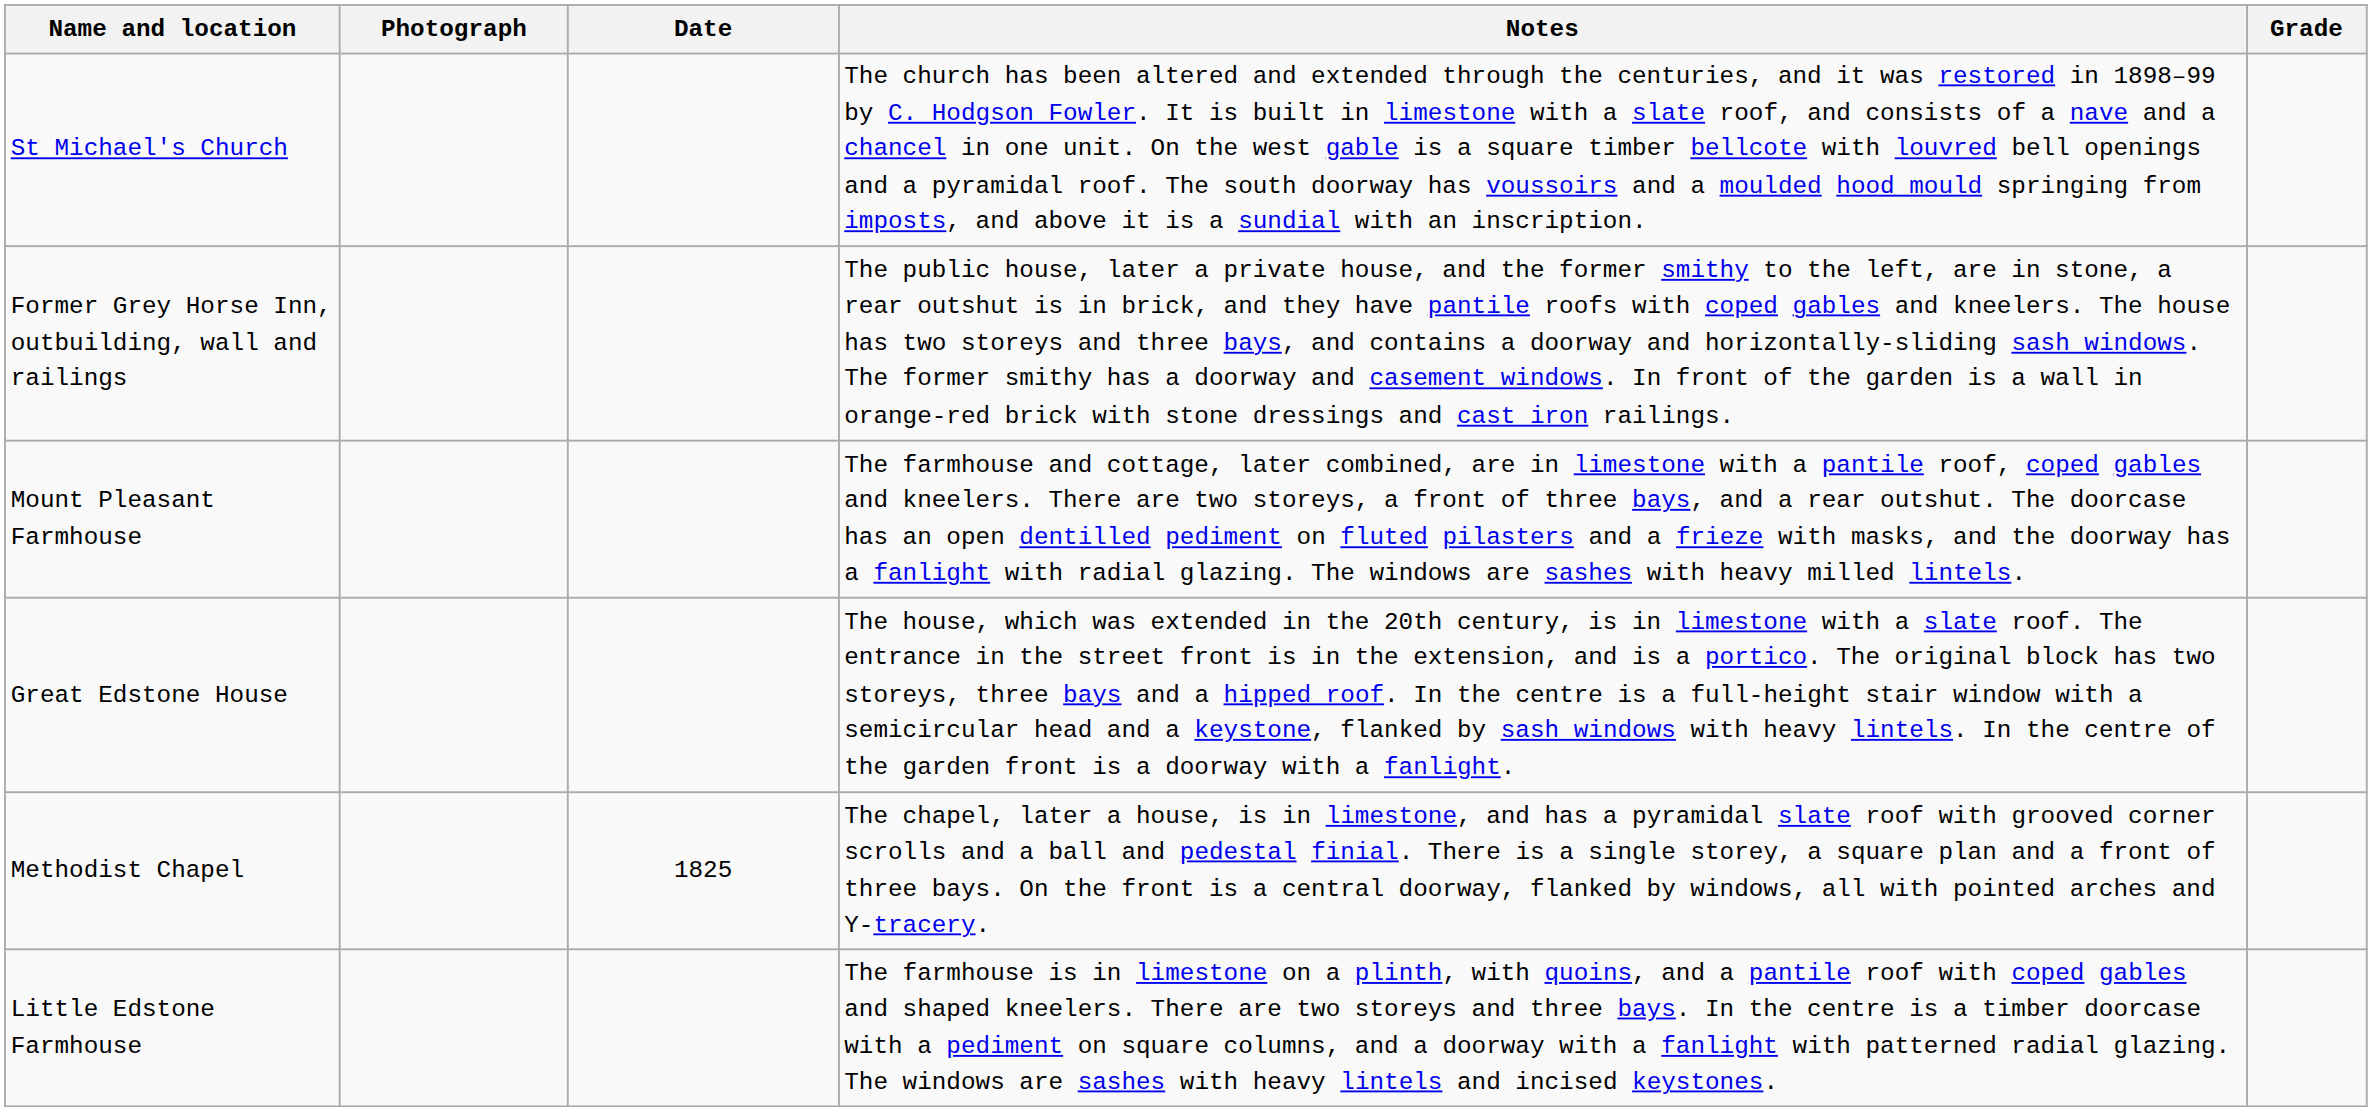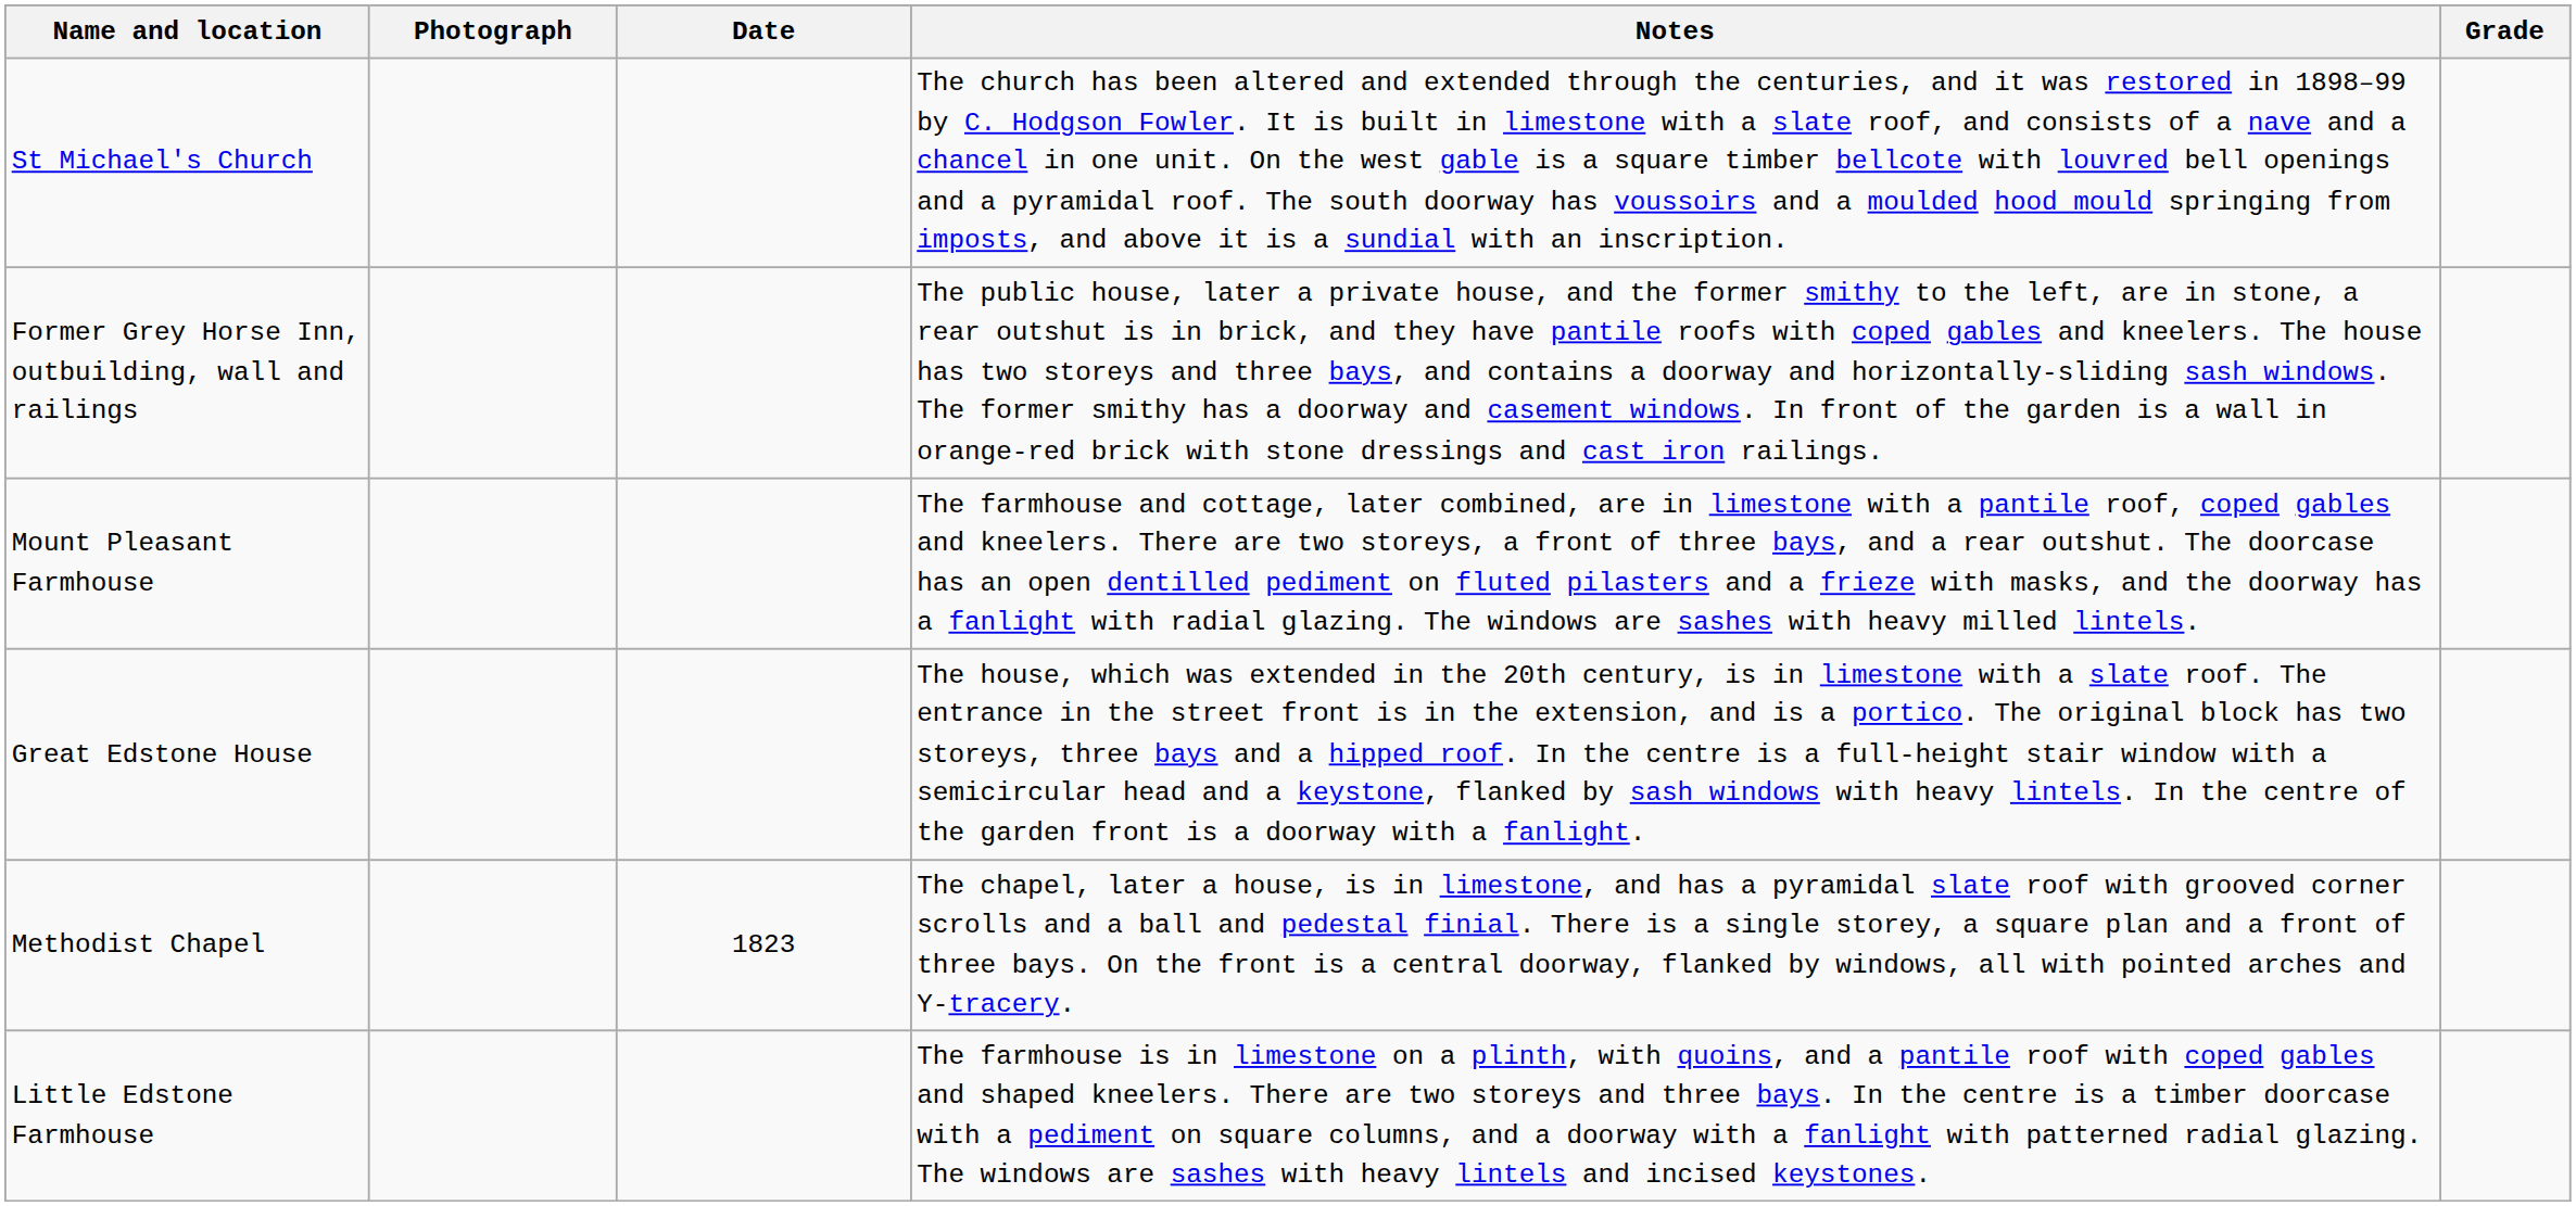 <table class="wikitable sortable plainrowheaders" style="width:100%; border:0px; text-align:left; line-height:150%">
 <tr>
 <th scope="col"  style="width:150px">Name and location</th>
 <th scope="col"  style="width:100px" class="unsortable">Photograph</th>
 <th scope="col"  style="width:120px">Date</th>
 <th scope="col"  style="width:650px" class="unsortable">Notes</th>
 <th scope="col"  style="width:50px">Grade</th>
 </tr>
 <tr>
 <td><a href='#'>St Michael's Church</a><br><small></small></td>
 <td></td>
 <td align="center"></td>
 <td>The church has been altered and extended through the centuries, and it was <a href='#'>restored</a> in 1898–99 by <a href='#'>C. Hodgson Fowler</a>.  It is built in <a href='#'>limestone</a> with a <a href='#'>slate</a> roof, and consists of a <a href='#'>nave</a> and a <a href='#'>chancel</a> in one unit.  On the west <a href='#'>gable</a> is a square timber <a href='#'>bellcote</a> with <a href='#'>louvred</a> bell openings and a pyramidal roof.  The south doorway has <a href='#'>voussoirs</a> and a <a href='#'>moulded</a> <a href='#'>hood mould</a> springing from <a href='#'>imposts</a>, and above it is a <a href='#'>sundial</a> with an inscription.</td>
 <td align="center" ></td>
 </tr>
 <tr>
 <td>Former Grey Horse Inn, outbuilding, wall and railings<br><small></small></td>
 <td></td>
 <td align="center"></td>
 <td>The public house, later a private house, and the former <a href='#'>smithy</a> to the left, are in stone, a rear outshut is in brick, and they have <a href='#'>pantile</a> roofs with <a href='#'>coped</a> <a href='#'>gables</a> and kneelers.  The house has two storeys and three <a href='#'>bays</a>, and contains a doorway and horizontally-sliding <a href='#'>sash windows</a>.  The former smithy has a doorway and <a href='#'>casement windows</a>.  In front of the garden is a wall in orange-red brick with stone dressings and <a href='#'>cast iron</a> railings.</td>
 <td align="center" ></td>
 </tr>
 <tr>
 <td>Mount Pleasant Farmhouse<br><small></small></td>
 <td></td>
 <td align="center"></td>
 <td>The farmhouse and cottage, later combined, are in <a href='#'>limestone</a> with a <a href='#'>pantile</a> roof, <a href='#'>coped</a> <a href='#'>gables</a> and kneelers.  There are two storeys, a front of three <a href='#'>bays</a>, and a rear outshut.  The doorcase has an open <a href='#'>dentilled</a> <a href='#'>pediment</a> on <a href='#'>fluted</a> <a href='#'>pilasters</a> and a <a href='#'>frieze</a> with masks, and the doorway has a <a href='#'>fanlight</a> with radial glazing.  The windows are <a href='#'>sashes</a> with heavy milled <a href='#'>lintels</a>.</td>
 <td align="center" ></td>
 </tr>
 <tr>
 <td>Great Edstone House<br><small></small></td>
 <td></td>
 <td align="center"></td>
 <td>The house, which was extended in the 20th century, is in <a href='#'>limestone</a> with a <a href='#'>slate</a> roof.  The entrance in the street front is in the extension, and is a <a href='#'>portico</a>.  The original block has two storeys, three <a href='#'>bays</a> and a <a href='#'>hipped roof</a>.  In the centre is a full-height stair window with a semicircular head and a <a href='#'>keystone</a>, flanked by <a href='#'>sash windows</a> with heavy <a href='#'>lintels</a>.  In the centre of the garden front is a doorway with a <a href='#'>fanlight</a>.</td>
 <td align="center" ></td>
 </tr>
 <tr>
 <td>Methodist Chapel<br><small></small></td>
 <td></td>
-<td align="center">1825</td>
+<td align="center">1823</td>
 <td>The chapel, later a house, is in <a href='#'>limestone</a>, and has a pyramidal <a href='#'>slate</a> roof with grooved corner scrolls and a ball and <a href='#'>pedestal</a> <a href='#'>finial</a>.  There is a single storey, a square plan and a front of three bays.  On the front is a central doorway, flanked by windows, all with pointed arches and Y-<a href='#'>tracery</a>.</td>
 <td align="center" ></td>
 </tr>
 <tr>
 <td>Little Edstone Farmhouse<br><small></small></td>
 <td></td>
 <td align="center"></td>
 <td>The farmhouse is in <a href='#'>limestone</a> on a <a href='#'>plinth</a>, with <a href='#'>quoins</a>, and a <a href='#'>pantile</a> roof with <a href='#'>coped</a> <a href='#'>gables</a> and shaped kneelers.  There are two storeys and three <a href='#'>bays</a>.  In the centre is a timber doorcase with a <a href='#'>pediment</a> on square columns, and a doorway with a <a href='#'>fanlight</a> with patterned radial glazing.  The windows are <a href='#'>sashes</a> with heavy <a href='#'>lintels</a> and incised <a href='#'>keystones</a>.</td>
 <td align="center" ></td>
 </tr>
 <tr>
 </tr>
 </table>
